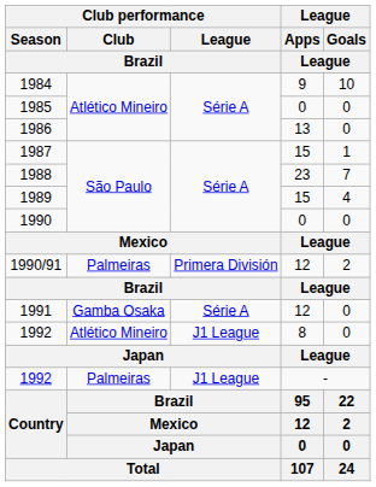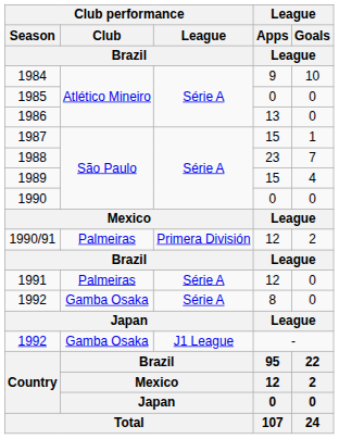 <table class="wikitable" style="text-align:center;">
 <tr>
 <th colspan=3>Club performance</th>
 <th colspan=2>League</th>
 </tr>
 <tr>
 <th>Season</th>
 <th>Club</th>
 <th>League</th>
 <th>Apps</th>
 <th>Goals</th>
 </tr>
 <tr>
 <th colspan=3>Brazil</th>
 <th colspan=2>League</th>
 </tr>
 <tr>
 <td>1984</td>
 <td rowspan="3"><a href='#'>Atlético Mineiro</a></td>
 <td rowspan="3"><a href='#'>Série A</a></td>
 <td>9</td>
 <td>10</td>
 </tr>
 <tr>
 <td>1985</td>
 <td>0</td>
 <td>0</td>
 </tr>
 <tr>
 <td>1986</td>
 <td>13</td>
 <td>0</td>
 </tr>
 <tr>
 <td>1987</td>
 <td rowspan="4"><a href='#'>São Paulo</a></td>
 <td rowspan="4"><a href='#'>Série A</a></td>
 <td>15</td>
 <td>1</td>
 </tr>
 <tr>
 <td>1988</td>
 <td>23</td>
 <td>7</td>
 </tr>
 <tr>
 <td>1989</td>
 <td>15</td>
 <td>4</td>
 </tr>
 <tr>
 <td>1990</td>
 <td>0</td>
 <td>0</td>
 </tr>
 <tr>
 <th colspan=3>Mexico</th>
 <th colspan=2>League</th>
 </tr>
 <tr>
 <td>1990/91</td>
 <td><a href='#'>Palmeiras</a></td>
 <td><a href='#'>Primera División</a></td>
 <td>12</td>
 <td>2</td>
 </tr>
 <tr>
 <th colspan=3>Brazil</th>
 <th colspan=2>League</th>
 </tr>
 <tr>
 <td>1991</td>
-<td><a href='#'>Gamba Osaka</a></td>
+<td><a href='#'>Palmeiras</a></td>
 <td><a href='#'>Série A</a></td>
 <td>12</td>
 <td>0</td>
 </tr>
 <tr>
 <td>1992</td>
-<td><a href='#'>Atlético Mineiro</a></td>
-<td><a href='#'>J1 League</a></td>
+<td><a href='#'>Gamba Osaka</a></td>
+<td><a href='#'>Série A</a></td>
 <td>8</td>
 <td>0</td>
 </tr>
 <tr>
 <th colspan=3>Japan</th>
 <th colspan=2>League</th>
 </tr>
 <tr>
 <td><a href='#'>1992</a></td>
-<td><a href='#'>Palmeiras</a></td>
+<td><a href='#'>Gamba Osaka</a></td>
 <td><a href='#'>J1 League</a></td>
 <td colspan="2">-</td>
 </tr>
 <tr>
 <th rowspan=3>Country</th>
 <th colspan=2>Brazil</th>
 <th>95</th>
 <th>22</th>
 </tr>
 <tr>
 <th colspan=2>Mexico</th>
 <th>12</th>
 <th>2</th>
 </tr>
 <tr>
 <th colspan=2>Japan</th>
 <th>0</th>
 <th>0</th>
 </tr>
 <tr>
 <th colspan=3>Total</th>
 <th>107</th>
 <th>24</th>
 </tr>
 </table>
